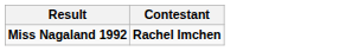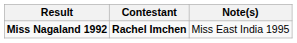 <table class="wikitable">
 <tr>
 <th>Result</th>
 <th>Contestant</th>
+<th>Note(s)</th>
 </tr>
 <tr>
 <td><strong>Miss Nagaland 1992</strong></td>
 <td><strong>Rachel Imchen</strong></td>
+<td>Miss East India 1995</td>
 </tr>
 </table>
